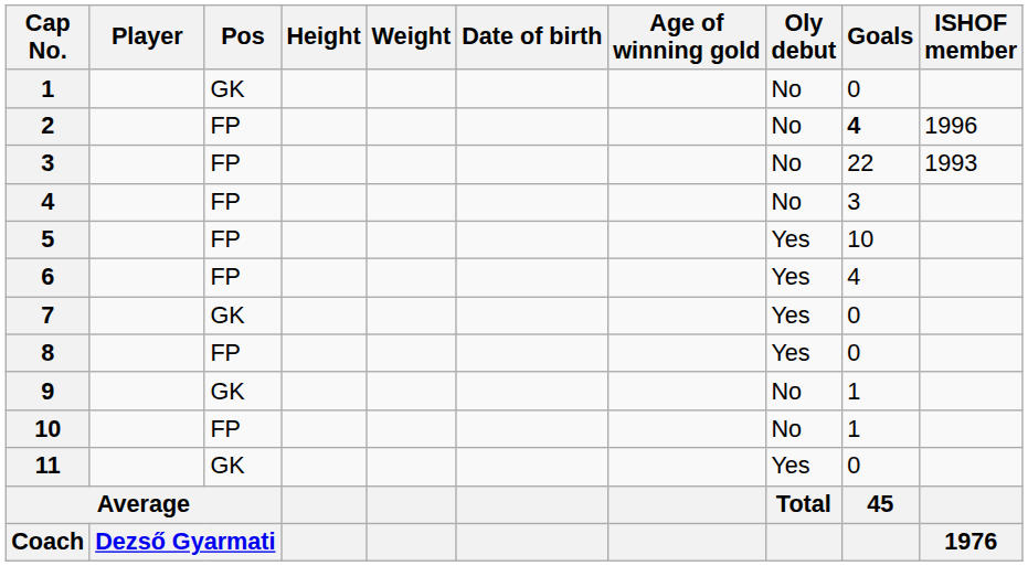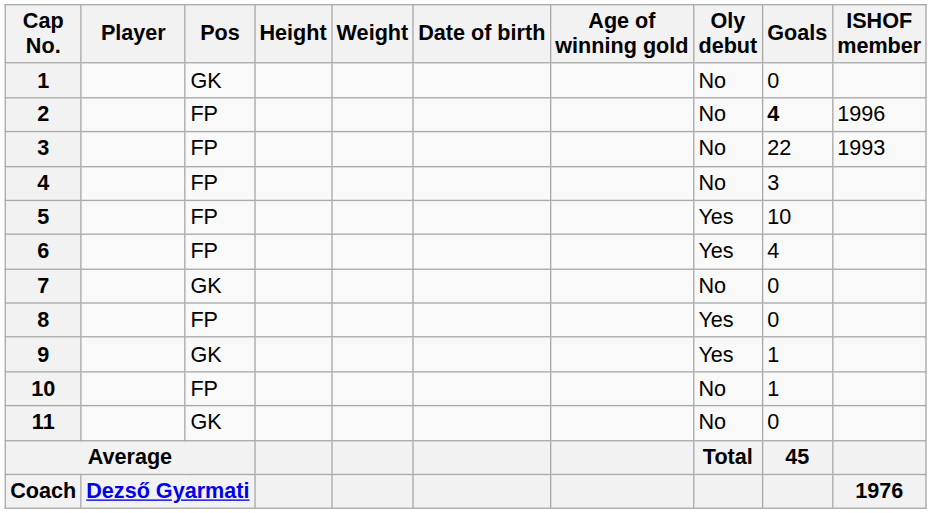 <table class="wikitable sortable sticky-header defaultcenter col2left col4left col5right col6right col7left" style="font-size: 100%; margin-left: 1em;">
 <tr>
 <th scope="col">Cap<br>No.</th>
 <th scope="col">Player</th>
 <th scope="col">Pos</th>
 <th scope="col">Height</th>
 <th scope="col">Weight</th>
 <th scope="col">Date of birth</th>
 <th scope="col">Age of<br>winning gold</th>
 <th scope="col">Oly<br>debut</th>
 <th scope="col">Goals</th>
 <th scope="col">ISHOF<br>member</th>
 </tr>
 <tr>
 <th scope="row">1</th>
 <td></td>
 <td>GK</td>
 <td></td>
 <td></td>
 <td></td>
 <td></td>
 <td>No</td>
 <td>0</td>
 <td></td>
 </tr>
 <tr>
 <th scope="row">2</th>
 <td></td>
 <td>FP</td>
 <td></td>
 <td></td>
 <td></td>
 <td></td>
 <td>No</td>
 <td><strong>4</strong></td>
 <td>1996</td>
 </tr>
 <tr>
 <th scope="row">3</th>
 <td></td>
 <td>FP</td>
 <td></td>
 <td></td>
 <td></td>
 <td></td>
 <td>No</td>
 <td>22</td>
 <td>1993</td>
 </tr>
 <tr>
 <th scope="row">4</th>
 <td></td>
 <td>FP</td>
 <td></td>
 <td></td>
 <td></td>
 <td></td>
 <td>No</td>
 <td>3</td>
 <td></td>
 </tr>
 <tr>
 <th scope="row">5</th>
 <td></td>
 <td>FP</td>
 <td></td>
 <td></td>
 <td></td>
 <td></td>
 <td>Yes</td>
 <td>10</td>
 <td></td>
 </tr>
 <tr>
 <th scope="row">6</th>
 <td></td>
 <td>FP</td>
 <td></td>
 <td></td>
 <td></td>
 <td></td>
 <td>Yes</td>
 <td>4</td>
 <td></td>
 </tr>
 <tr>
 <th scope="row">7</th>
 <td></td>
 <td>GK</td>
 <td></td>
 <td></td>
 <td></td>
 <td></td>
-<td>Yes</td>
+<td>No</td>
 <td>0</td>
 <td></td>
 </tr>
 <tr>
 <th scope="row">8</th>
 <td></td>
 <td>FP</td>
 <td></td>
 <td></td>
 <td></td>
 <td></td>
 <td>Yes</td>
 <td>0</td>
 <td></td>
 </tr>
 <tr>
 <th scope="row">9</th>
 <td></td>
 <td>GK</td>
 <td></td>
 <td></td>
 <td></td>
 <td></td>
-<td>No</td>
+<td>Yes</td>
 <td>1</td>
 <td></td>
 </tr>
 <tr>
 <th scope="row">10</th>
 <td></td>
 <td>FP</td>
 <td></td>
 <td></td>
 <td></td>
 <td></td>
 <td>No</td>
 <td>1</td>
 <td></td>
 </tr>
 <tr>
 <th scope="row">11</th>
 <td></td>
 <td>GK</td>
 <td></td>
 <td></td>
 <td></td>
 <td></td>
-<td>Yes</td>
+<td>No</td>
 <td>0</td>
 <td></td>
 </tr>
 <tr class="sortbottom">
 <th colspan="3">Average</th>
 <th style="text-align: left;"></th>
 <th style="text-align: right;"></th>
 <th style="text-align: right;"></th>
 <th style="text-align: left;"></th>
 <th>Total</th>
 <th>45</th>
 <th></th>
 </tr>
 <tr class="sortbottom">
 <th>Coach</th>
 <th colspan="2" style="text-align: left;"><a href='#'>Dezső Gyarmati</a></th>
 <th></th>
 <th></th>
 <th style="text-align: right;"></th>
 <th style="text-align: left;"></th>
 <th></th>
 <th></th>
 <th>1976</th>
 </tr>
 </table>
